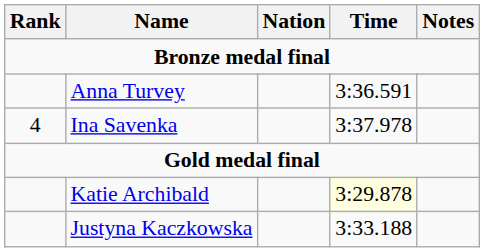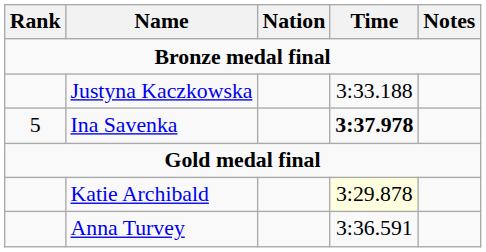 <table class="wikitable" style="text-align:center">
 <tr>
 <th>Rank</th>
 <th>Name</th>
 <th>Nation</th>
 <th>Time</th>
 <th>Notes</th>
 </tr>
 <tr>
 <td colspan=5><strong>Bronze medal final</strong></td>
 </tr>
 <tr>
 <td></td>
-<td align=left><a href='#'>Anna Turvey</a></td>
+<td align=left><a href='#'>Justyna Kaczkowska</a></td>
 <td align=left></td>
-<td>3:36.591</td>
+<td>3:33.188</td>
 <td></td>
 </tr>
 <tr>
-<td>4</td>
+<td>5</td>
 <td align=left><a href='#'>Ina Savenka</a></td>
 <td align=left></td>
-<td>3:37.978</td>
+<td><strong>3:37.978</strong></td>
 <td></td>
 </tr>
 <tr>
 <td colspan=5><strong>Gold medal final</strong></td>
 </tr>
 <tr>
 <td></td>
 <td align=left><a href='#'>Katie Archibald</a></td>
 <td align=left></td>
 <td style="background: lightyellow;">3:29.878</td>
 <td></td>
 </tr>
 <tr>
 <td></td>
-<td align=left><a href='#'>Justyna Kaczkowska</a></td>
+<td align=left><a href='#'>Anna Turvey</a></td>
 <td align=left></td>
-<td>3:33.188</td>
+<td>3:36.591</td>
 <td></td>
 </tr>
 </table>
